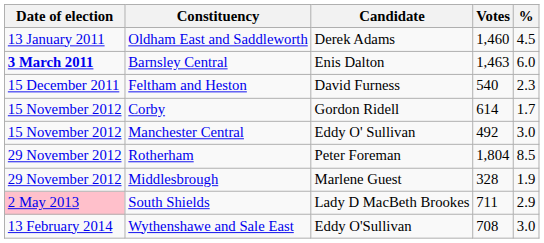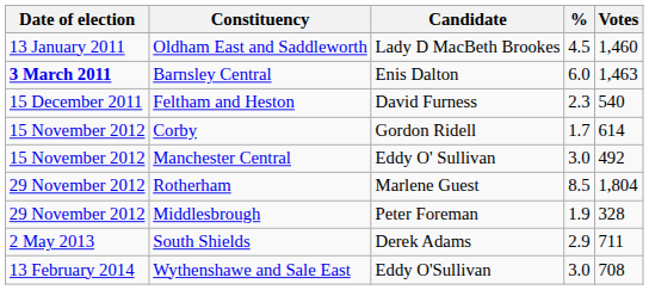 <table class="wikitable">
 <tr>
 <th>Date of election</th>
 <th>Constituency</th>
 <th>Candidate</th>
+<th>%</th>
 <th>Votes</th>
-<th>%</th>
 </tr>
 <tr>
 <td><a href='#'>13 January 2011</a></td>
 <td><a href='#'>Oldham East and Saddleworth</a></td>
-<td>Derek Adams</td>
+<td>Lady D MacBeth Brookes</td>
+<td>4.5</td>
 <td>1,460</td>
-<td>4.5</td>
 </tr>
 <tr>
 <td><strong><a href='#'>3 March 2011</a></strong></td>
 <td><a href='#'>Barnsley Central</a></td>
 <td>Enis Dalton</td>
+<td>6.0</td>
 <td>1,463</td>
-<td>6.0</td>
 </tr>
 <tr>
 <td><a href='#'>15 December 2011</a></td>
 <td><a href='#'>Feltham and Heston</a></td>
 <td>David Furness</td>
+<td>2.3</td>
 <td>540</td>
-<td>2.3</td>
 </tr>
 <tr>
 <td><a href='#'>15 November 2012</a></td>
 <td><a href='#'>Corby</a></td>
 <td>Gordon Ridell</td>
+<td>1.7</td>
 <td>614</td>
-<td>1.7</td>
 </tr>
 <tr>
 <td><a href='#'>15 November 2012</a></td>
 <td><a href='#'>Manchester Central</a></td>
 <td>Eddy O' Sullivan</td>
+<td>3.0</td>
 <td>492</td>
-<td>3.0</td>
 </tr>
 <tr>
 <td><a href='#'>29 November 2012</a></td>
 <td><a href='#'>Rotherham</a></td>
-<td>Peter Foreman</td>
+<td>Marlene Guest</td>
+<td>8.5</td>
 <td>1,804</td>
-<td>8.5</td>
 </tr>
 <tr>
 <td><a href='#'>29 November 2012</a></td>
 <td><a href='#'>Middlesbrough</a></td>
-<td>Marlene Guest</td>
+<td>Peter Foreman</td>
+<td>1.9</td>
 <td>328</td>
-<td>1.9</td>
 </tr>
 <tr>
-<td style="background: pink;"><a href='#'>2 May 2013</a></td>
+<td><a href='#'>2 May 2013</a></td>
 <td><a href='#'>South Shields</a></td>
-<td>Lady D MacBeth Brookes</td>
+<td>Derek Adams</td>
+<td>2.9</td>
 <td>711</td>
-<td>2.9</td>
 </tr>
 <tr>
 <td><a href='#'>13 February 2014</a></td>
 <td><a href='#'>Wythenshawe and Sale East</a></td>
 <td>Eddy O'Sullivan</td>
+<td>3.0</td>
 <td>708</td>
-<td>3.0</td>
 </tr>
 </table>
